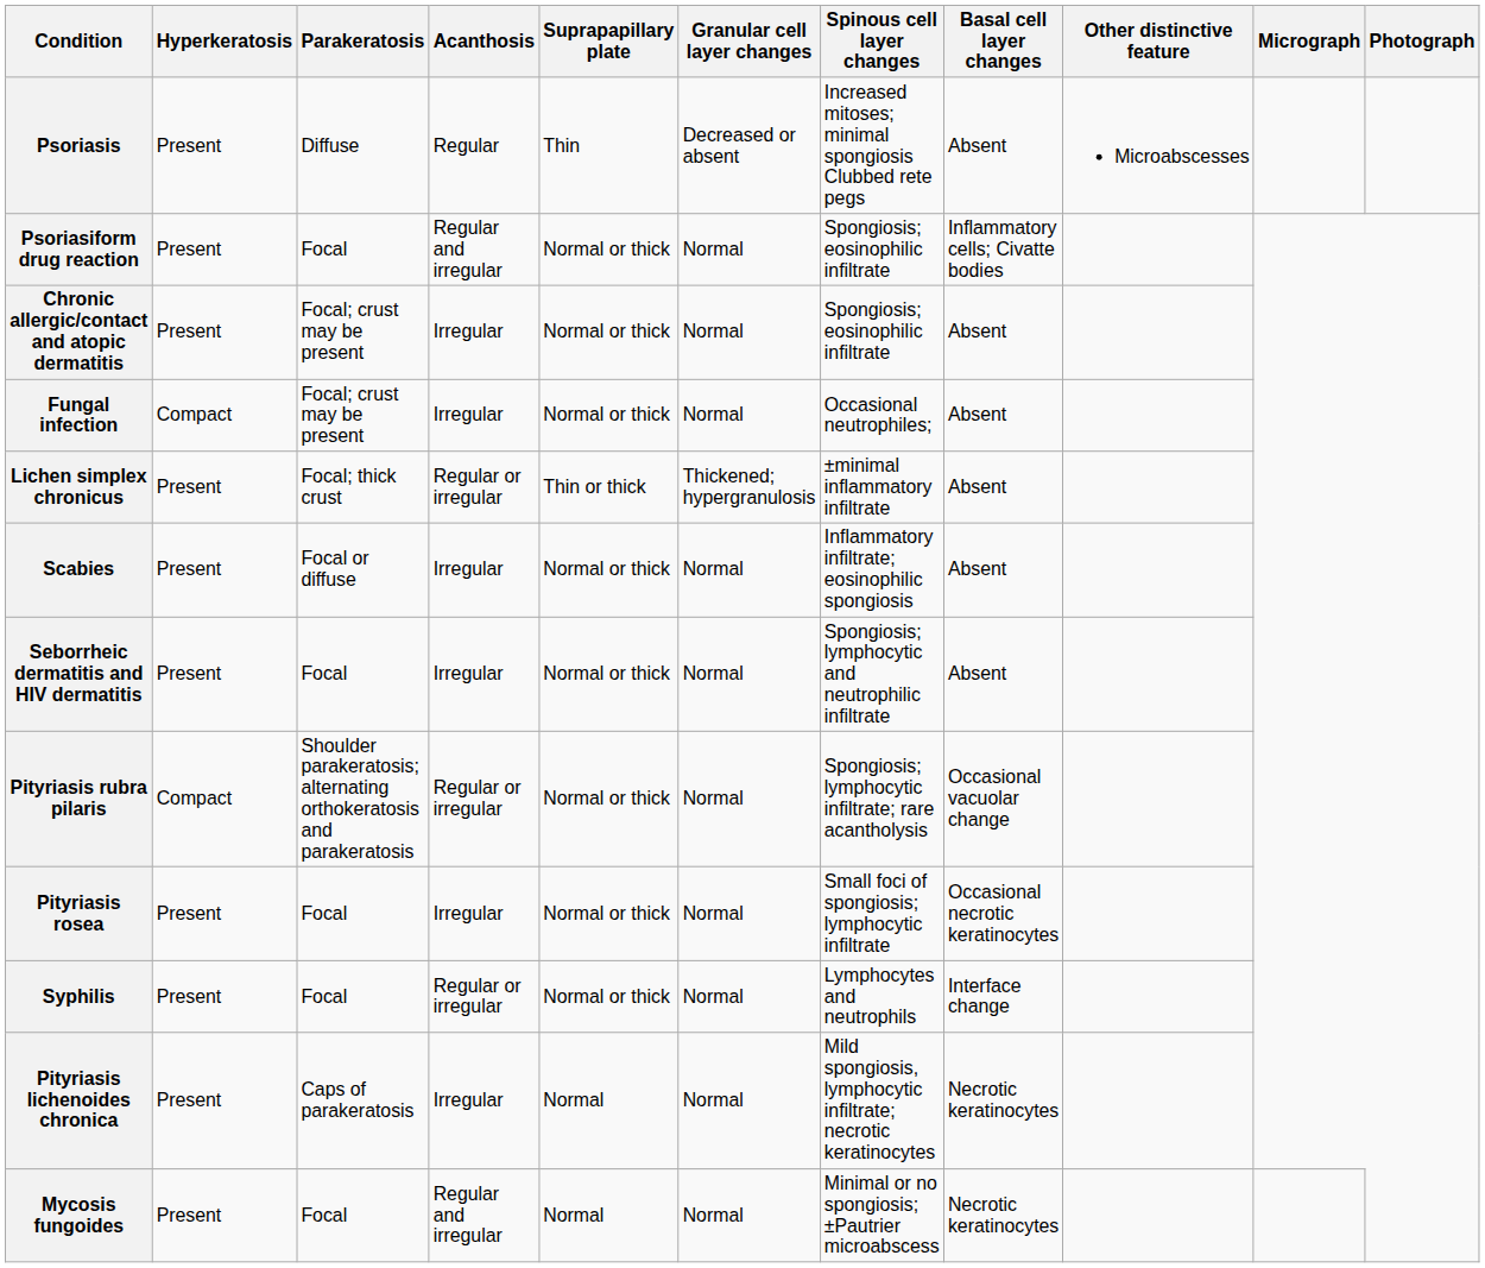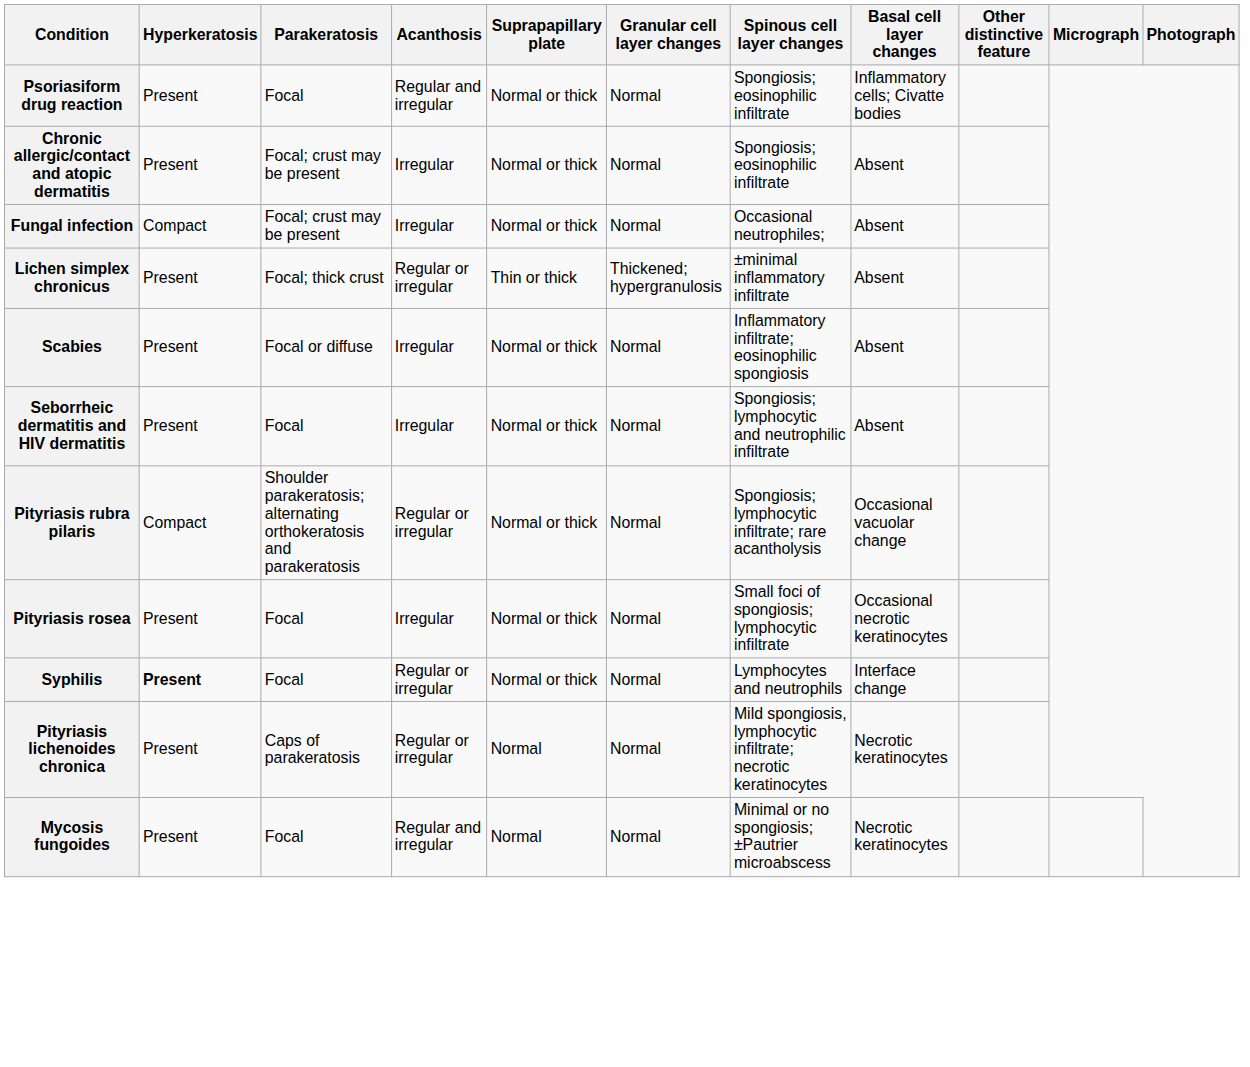 <table class="wikitable">
 <tr>
 <th>Condition</th>
 <th>Hyperkeratosis</th>
 <th>Parakeratosis</th>
 <th>Acanthosis</th>
 <th>Suprapapillary plate</th>
 <th>Granular cell layer changes</th>
 <th>Spinous cell layer changes</th>
 <th>Basal cell layer changes</th>
 <th>Other distinctive feature</th>
 <th>Micrograph</th>
 <th>Photograph</th>
-</tr>
-<tr>
-<th>Psoriasis</th>
-<td>Present</td>
-<td>Diffuse</td>
-<td>Regular</td>
-<td>Thin</td>
-<td>Decreased or absent</td>
-<td>Increased mitoses; minimal spongiosis<br>Clubbed rete pegs</td>
-<td>Absent</td>
-<td><br><ul><li>Microabscesses</li></ul></td>
-<td></td>
-<td></td>
 </tr>
 <tr>
 <th>Psoriasiform drug reaction</th>
 <td>Present</td>
 <td>Focal</td>
 <td>Regular and irregular</td>
 <td>Normal or thick</td>
 <td>Normal</td>
 <td>Spongiosis; eosinophilic infiltrate</td>
 <td>Inflammatory cells; Civatte bodies</td>
 <td></td>
 </tr>
 <tr>
 <th>Chronic allergic/contact and atopic dermatitis</th>
 <td>Present</td>
 <td>Focal; crust may be present</td>
 <td>Irregular</td>
 <td>Normal or thick</td>
 <td>Normal</td>
 <td>Spongiosis; eosinophilic infiltrate</td>
 <td>Absent</td>
 <td></td>
 </tr>
 <tr>
 <th>Fungal infection</th>
 <td>Compact</td>
 <td>Focal; crust may be present</td>
 <td>Irregular</td>
 <td>Normal or thick</td>
 <td>Normal</td>
 <td>Occasional neutrophiles;</td>
 <td>Absent</td>
 <td></td>
 </tr>
 <tr>
 <th>Lichen simplex chronicus</th>
 <td>Present</td>
 <td>Focal; thick crust</td>
 <td>Regular or irregular</td>
 <td>Thin or thick</td>
 <td>Thickened; hypergranulosis</td>
 <td>±minimal inflammatory infiltrate</td>
 <td>Absent</td>
 <td></td>
 </tr>
 <tr>
 <th>Scabies</th>
 <td>Present</td>
 <td>Focal or diffuse</td>
 <td>Irregular</td>
 <td>Normal or thick</td>
 <td>Normal</td>
 <td>Inflammatory infiltrate; eosinophilic spongiosis</td>
 <td>Absent</td>
 <td></td>
 </tr>
 <tr>
 <th>Seborrheic dermatitis and HIV dermatitis</th>
 <td>Present</td>
 <td>Focal</td>
 <td>Irregular</td>
 <td>Normal or thick</td>
 <td>Normal</td>
 <td>Spongiosis; lymphocytic and neutrophilic infiltrate</td>
 <td>Absent</td>
 <td></td>
 </tr>
 <tr>
 <th>Pityriasis rubra pilaris</th>
 <td>Compact</td>
 <td>Shoulder parakeratosis; alternating orthokeratosis and parakeratosis</td>
 <td>Regular or irregular</td>
 <td>Normal or thick</td>
 <td>Normal</td>
 <td>Spongiosis; lymphocytic infiltrate; rare acantholysis</td>
 <td>Occasional vacuolar change</td>
 <td></td>
 </tr>
 <tr>
 <th>Pityriasis rosea</th>
 <td>Present</td>
 <td>Focal</td>
 <td>Irregular</td>
 <td>Normal or thick</td>
 <td>Normal</td>
 <td>Small foci of spongiosis; lymphocytic infiltrate</td>
 <td>Occasional necrotic keratinocytes</td>
 <td></td>
 </tr>
 <tr>
 <th>Syphilis</th>
-<td>Present</td>
+<td><strong>Present</strong></td>
 <td>Focal</td>
 <td>Regular or irregular</td>
 <td>Normal or thick</td>
 <td>Normal</td>
 <td>Lymphocytes and neutrophils</td>
 <td>Interface change</td>
 <td></td>
 </tr>
 <tr>
 <th>Pityriasis lichenoides chronica</th>
 <td>Present</td>
 <td>Caps of parakeratosis</td>
-<td>Irregular</td>
+<td>Regular or irregular</td>
 <td>Normal</td>
 <td>Normal</td>
 <td>Mild spongiosis, lymphocytic infiltrate; necrotic keratinocytes</td>
 <td>Necrotic keratinocytes</td>
 <td></td>
 </tr>
 <tr>
 <th>Mycosis fungoides</th>
 <td>Present</td>
 <td>Focal</td>
 <td>Regular and irregular</td>
 <td>Normal</td>
 <td>Normal</td>
 <td>Minimal or no spongiosis; ±Pautrier microabscess</td>
 <td>Necrotic keratinocytes</td>
 <td></td>
 <td></td>
 </tr>
 </table>
